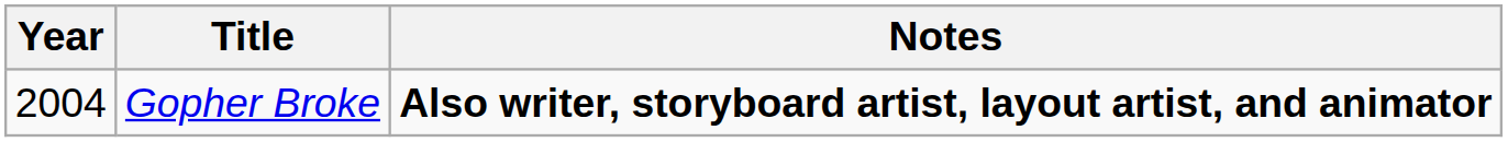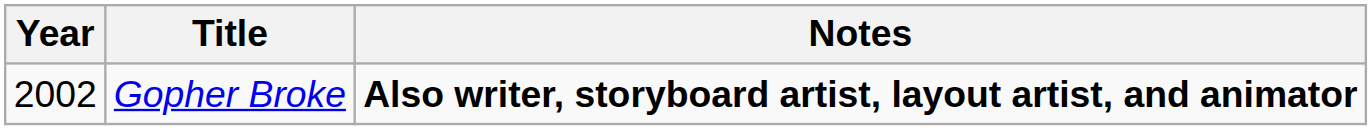 <table class="wikitable">
 <tr>
 <th>Year</th>
 <th>Title</th>
 <th>Notes</th>
 </tr>
 <tr>
-<td>2004</td>
+<td>2002</td>
 <td><em><a href='#'>Gopher Broke</a></em></td>
 <td><strong>Also writer, storyboard artist, layout artist, and animator</strong></td>
 </tr>
 </table>
